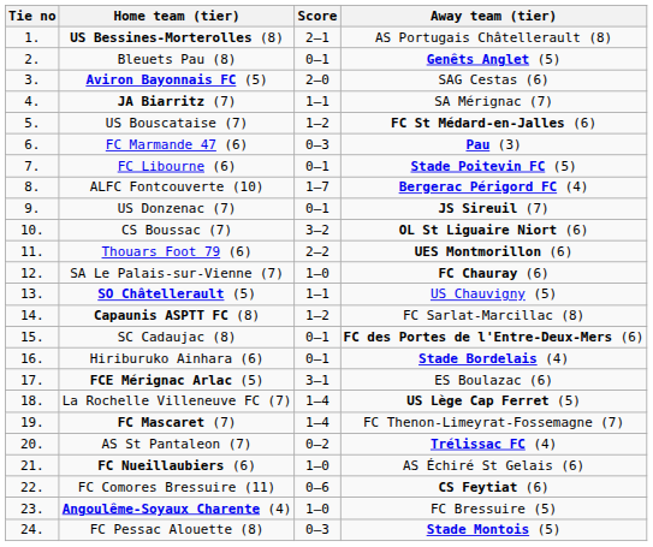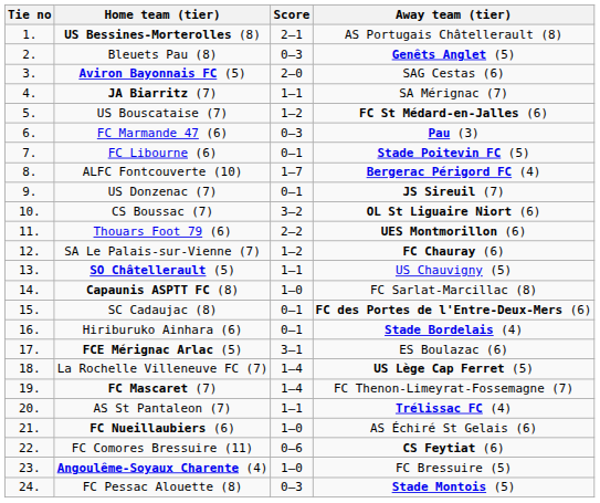 <table class="wikitable" style="text-align: center">
 <tr>
 <th>Tie no</th>
 <th>Home team (tier)</th>
 <th>Score</th>
 <th>Away team (tier)</th>
 </tr>
 <tr>
 <td>1.</td>
 <td><strong>US Bessines-Morterolles</strong> (8)</td>
 <td>2–1</td>
 <td>AS Portugais Châtellerault (8)</td>
 </tr>
 <tr>
 <td>2.</td>
 <td>Bleuets Pau (8)</td>
-<td>0–1</td>
+<td>0–3</td>
 <td><strong><a href='#'>Genêts Anglet</a></strong> (5)</td>
 </tr>
 <tr>
 <td>3.</td>
 <td><strong><a href='#'>Aviron Bayonnais FC</a></strong> (5)</td>
 <td>2–0</td>
 <td>SAG Cestas (6)</td>
 </tr>
 <tr>
 <td>4.</td>
 <td><strong>JA Biarritz</strong> (7)</td>
 <td>1–1 </td>
 <td>SA Mérignac (7)</td>
 </tr>
 <tr>
 <td>5.</td>
 <td>US Bouscataise (7)</td>
 <td>1–2 </td>
 <td><strong>FC St Médard-en-Jalles</strong> (6)</td>
 </tr>
 <tr>
 <td>6.</td>
 <td><a href='#'>FC Marmande 47</a> (6)</td>
 <td>0–3</td>
 <td><strong><a href='#'>Pau</a></strong> (3)</td>
 </tr>
 <tr>
 <td>7.</td>
 <td><a href='#'>FC Libourne</a> (6)</td>
 <td>0–1</td>
 <td><strong><a href='#'>Stade Poitevin FC</a></strong> (5)</td>
 </tr>
 <tr>
 <td>8.</td>
 <td>ALFC Fontcouverte (10)</td>
 <td>1–7</td>
 <td><strong><a href='#'>Bergerac Périgord FC</a></strong> (4)</td>
 </tr>
 <tr>
 <td>9.</td>
 <td>US Donzenac (7)</td>
 <td>0–1</td>
 <td><strong>JS Sireuil</strong> (7)</td>
 </tr>
 <tr>
 <td>10.</td>
 <td>CS Boussac (7)</td>
 <td>3–2 </td>
 <td><strong>OL St Liguaire Niort</strong> (6)</td>
 </tr>
 <tr>
 <td>11.</td>
 <td><a href='#'>Thouars Foot 79</a> (6)</td>
 <td>2–2 </td>
 <td><strong>UES Montmorillon</strong> (6)</td>
 </tr>
 <tr>
 <td>12.</td>
 <td>SA Le Palais-sur-Vienne (7)</td>
-<td>1–0</td>
+<td>1–2</td>
 <td><strong>FC Chauray</strong> (6)</td>
 </tr>
 <tr>
 <td>13.</td>
 <td><strong><a href='#'>SO Châtellerault</a></strong> (5)</td>
 <td>1–1 </td>
 <td><a href='#'>US Chauvigny</a> (5)</td>
 </tr>
 <tr>
 <td>14.</td>
 <td><strong>Capaunis ASPTT FC</strong> (8)</td>
-<td>1–2</td>
+<td>1–0</td>
 <td>FC Sarlat-Marcillac (8)</td>
 </tr>
 <tr>
 <td>15.</td>
 <td>SC Cadaujac (8)</td>
 <td>0–1</td>
 <td><strong>FC des Portes de l'Entre-Deux-Mers</strong> (6)</td>
 </tr>
 <tr>
 <td>16.</td>
 <td>Hiriburuko Ainhara (6)</td>
 <td>0–1</td>
 <td><strong><a href='#'>Stade Bordelais</a></strong> (4)</td>
 </tr>
 <tr>
 <td>17.</td>
 <td><strong>FCE Mérignac Arlac</strong> (5)</td>
 <td>3–1</td>
 <td>ES Boulazac (6)</td>
 </tr>
 <tr>
 <td>18.</td>
 <td>La Rochelle Villeneuve FC (7)</td>
 <td>1–4</td>
 <td><strong>US Lège Cap Ferret</strong> (5)</td>
 </tr>
 <tr>
 <td>19.</td>
 <td><strong>FC Mascaret</strong> (7)</td>
 <td>1–4</td>
 <td>FC Thenon-Limeyrat-Fossemagne (7)</td>
 </tr>
 <tr>
 <td>20.</td>
 <td>AS St Pantaleon (7)</td>
-<td>0–2</td>
+<td>1–1 </td>
 <td><strong><a href='#'>Trélissac FC</a></strong> (4)</td>
 </tr>
 <tr>
 <td>21.</td>
 <td><strong>FC Nueillaubiers</strong> (6)</td>
 <td>1–0</td>
 <td>AS Échiré St Gelais (6)</td>
 </tr>
 <tr>
 <td>22.</td>
 <td>FC Comores Bressuire (11)</td>
 <td>0–6</td>
 <td><strong>CS Feytiat</strong> (6)</td>
 </tr>
 <tr>
 <td>23.</td>
 <td><strong><a href='#'>Angoulême-Soyaux Charente</a></strong> (4)</td>
 <td>1–0</td>
 <td>FC Bressuire (5)</td>
 </tr>
 <tr>
 <td>24.</td>
 <td>FC Pessac Alouette (8)</td>
 <td>0–3</td>
 <td><strong><a href='#'>Stade Montois</a></strong> (5)</td>
 </tr>
 </table>
